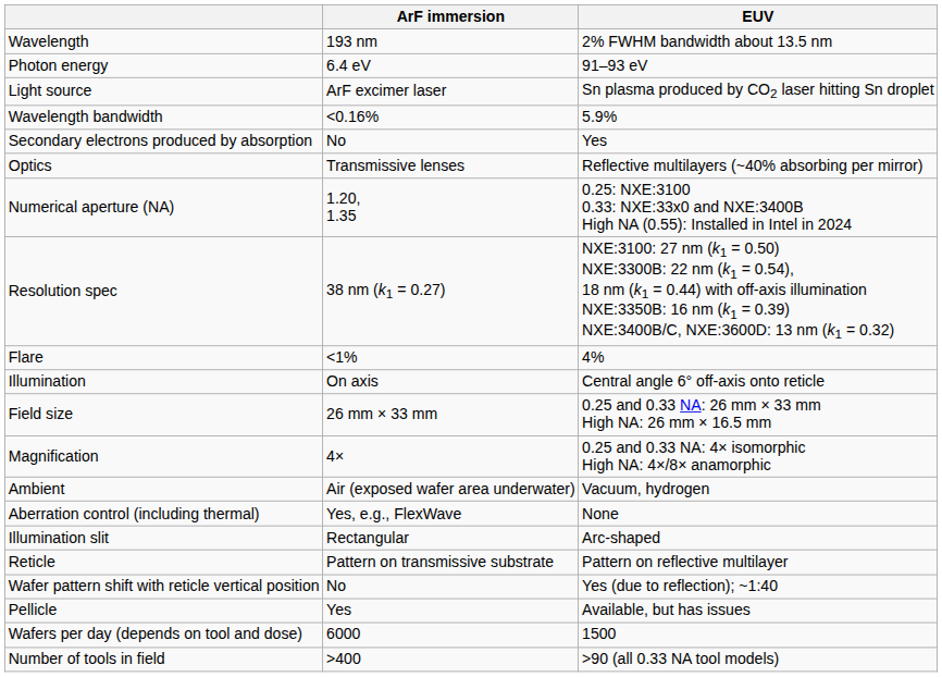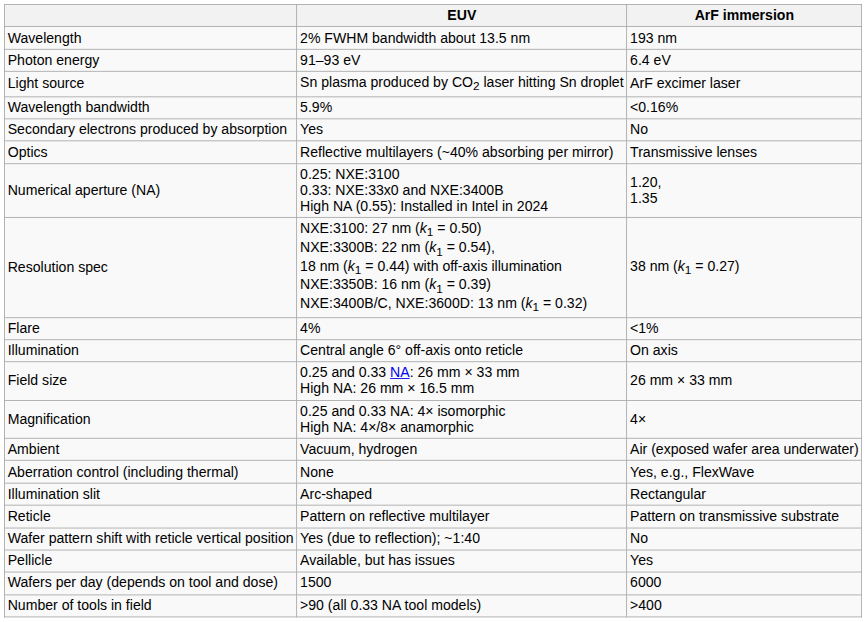 <table class="wikitable">
 <tr>
 <th></th>
+<th>EUV</th>
 <th>ArF immersion</th>
-<th>EUV</th>
 </tr>
 <tr>
 <td>Wavelength</td>
+<td>2% FWHM bandwidth about 13.5 nm</td>
 <td>193 nm</td>
-<td>2% FWHM bandwidth about 13.5 nm</td>
 </tr>
 <tr>
 <td>Photon energy</td>
+<td>91–93 eV</td>
 <td>6.4 eV</td>
-<td>91–93 eV</td>
 </tr>
 <tr>
 <td>Light source</td>
+<td>Sn plasma produced by CO<sub>2</sub> laser hitting Sn droplet</td>
 <td>ArF excimer laser</td>
-<td>Sn plasma produced by CO<sub>2</sub> laser hitting Sn droplet</td>
 </tr>
 <tr>
 <td>Wavelength bandwidth</td>
+<td>5.9%</td>
 <td><0.16%</td>
-<td>5.9%</td>
 </tr>
 <tr>
 <td>Secondary electrons produced by absorption</td>
+<td>Yes</td>
 <td>No</td>
+</tr>
+<tr>
+<td>Optics</td>
+<td>Reflective multilayers (~40% absorbing per mirror)</td>
+<td>Transmissive lenses</td>
+</tr>
+<tr>
+<td>Numerical aperture (NA)</td>
+<td>0.25: NXE:3100<br>0.33: NXE:33x0 and NXE:3400B<br>High NA (0.55): Installed in Intel in 2024</td>
+<td>1.20,<br>1.35</td>
+</tr>
+<tr>
+<td>Resolution spec </td>
+<td>NXE:3100: 27 nm (<em>k</em><sub>1</sub> = 0.50)<br>NXE:3300B: 22 nm (<em>k</em><sub>1</sub> = 0.54),<br> 18 nm (<em>k</em><sub>1</sub> = 0.44) with off-axis illumination<br>NXE:3350B: 16 nm (<em>k</em><sub>1</sub> = 0.39)<br>NXE:3400B/C, NXE:3600D: 13 nm (<em>k</em><sub>1</sub> = 0.32)</td>
+<td>38 nm (<em>k</em><sub>1</sub> = 0.27)</td>
+</tr>
+<tr>
+<td>Flare</td>
+<td>4%</td>
+<td><1%</td>
+</tr>
+<tr>
+<td>Illumination</td>
+<td>Central angle 6° off-axis onto reticle</td>
+<td>On axis</td>
+</tr>
+<tr>
+<td>Field size</td>
+<td>0.25 and 0.33 <a href='#'>NA</a>: 26 mm × 33 mm<br> High NA: 26 mm × 16.5 mm</td>
+<td>26 mm × 33 mm</td>
+</tr>
+<tr>
+<td>Magnification</td>
+<td>0.25 and 0.33 NA: 4× isomorphic <br> High NA: 4×/8× anamorphic</td>
+<td>4×</td>
+</tr>
+<tr>
+<td>Ambient</td>
+<td>Vacuum, hydrogen</td>
+<td>Air (exposed wafer area underwater)</td>
+</tr>
+<tr>
+<td>Aberration control (including thermal)</td>
+<td>None</td>
+<td>Yes, e.g., FlexWave</td>
+</tr>
+<tr>
+<td>Illumination slit</td>
+<td>Arc-shaped</td>
+<td>Rectangular</td>
+</tr>
+<tr>
+<td>Reticle</td>
+<td>Pattern on reflective multilayer</td>
+<td>Pattern on transmissive substrate</td>
+</tr>
+<tr>
+<td>Wafer pattern shift with reticle vertical position</td>
+<td>Yes (due to reflection); ~1:40</td>
+<td>No</td>
+</tr>
+<tr>
+<td>Pellicle</td>
+<td>Available, but has issues</td>
 <td>Yes</td>
 </tr>
 <tr>
-<td>Optics</td>
-<td>Transmissive lenses</td>
-<td>Reflective multilayers (~40% absorbing per mirror)</td>
-</tr>
-<tr>
-<td>Numerical aperture (NA)</td>
-<td>1.20,<br>1.35</td>
-<td>0.25: NXE:3100<br>0.33: NXE:33x0 and NXE:3400B<br>High NA (0.55): Installed in Intel in 2024</td>
-</tr>
-<tr>
-<td>Resolution spec </td>
-<td>38 nm (<em>k</em><sub>1</sub> = 0.27)</td>
-<td>NXE:3100: 27 nm (<em>k</em><sub>1</sub> = 0.50)<br>NXE:3300B: 22 nm (<em>k</em><sub>1</sub> = 0.54),<br> 18 nm (<em>k</em><sub>1</sub> = 0.44) with off-axis illumination<br>NXE:3350B: 16 nm (<em>k</em><sub>1</sub> = 0.39)<br>NXE:3400B/C, NXE:3600D: 13 nm (<em>k</em><sub>1</sub> = 0.32)</td>
-</tr>
-<tr>
-<td>Flare</td>
-<td><1%</td>
-<td>4%</td>
-</tr>
-<tr>
-<td>Illumination</td>
-<td>On axis</td>
-<td>Central angle 6° off-axis onto reticle</td>
-</tr>
-<tr>
-<td>Field size</td>
-<td>26 mm × 33 mm</td>
-<td>0.25 and 0.33 <a href='#'>NA</a>: 26 mm × 33 mm<br> High NA: 26 mm × 16.5 mm</td>
-</tr>
-<tr>
-<td>Magnification</td>
-<td>4×</td>
-<td>0.25 and 0.33 NA: 4× isomorphic <br> High NA: 4×/8× anamorphic</td>
-</tr>
-<tr>
-<td>Ambient</td>
-<td>Air (exposed wafer area underwater)</td>
-<td>Vacuum, hydrogen</td>
-</tr>
-<tr>
-<td>Aberration control (including thermal)</td>
-<td>Yes, e.g., FlexWave</td>
-<td>None</td>
-</tr>
-<tr>
-<td>Illumination slit</td>
-<td>Rectangular</td>
-<td>Arc-shaped</td>
-</tr>
-<tr>
-<td>Reticle</td>
-<td>Pattern on transmissive substrate</td>
-<td>Pattern on reflective multilayer</td>
-</tr>
-<tr>
-<td>Wafer pattern shift with reticle vertical position</td>
-<td>No</td>
-<td>Yes (due to reflection); ~1:40</td>
-</tr>
-<tr>
-<td>Pellicle</td>
-<td>Yes</td>
-<td>Available, but has issues</td>
-</tr>
-<tr>
 <td>Wafers per day (depends on tool and dose)</td>
+<td>1500</td>
 <td>6000</td>
-<td>1500</td>
 </tr>
 <tr>
 <td>Number of tools in field</td>
+<td>>90 (all 0.33 NA tool models)</td>
 <td>>400</td>
-<td>>90 (all 0.33 NA tool models)</td>
 </tr>
 </table>
